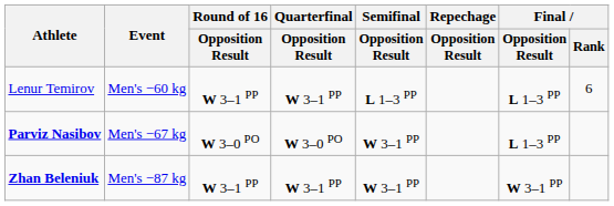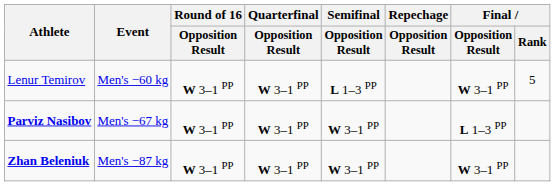 <table class="wikitable" style="font-size:90%">
 <tr>
 <th rowspan=2>Athlete</th>
 <th rowspan=2>Event</th>
 <th>Round of 16</th>
 <th>Quarterfinal</th>
 <th>Semifinal</th>
 <th>Repechage</th>
 <th colspan=2>Final / </th>
 </tr>
 <tr style="font-size: 95%">
 <th>Opposition<br>Result</th>
 <th>Opposition<br>Result</th>
 <th>Opposition<br>Result</th>
 <th>Opposition<br>Result</th>
 <th>Opposition<br>Result</th>
 <th>Rank</th>
 </tr>
 <tr align=center>
 <td align=left><a href='#'>Lenur Temirov</a></td>
 <td align=left><a href='#'>Men's −60 kg</a></td>
 <td><br><strong>W</strong> 3–1 <sup>PP</sup></td>
 <td><br><strong>W</strong> 3–1 <sup>PP</sup></td>
 <td><br><strong>L</strong> 1–3 <sup>PP</sup></td>
 <td></td>
-<td><br><strong>L</strong> 1–3 <sup>PP</sup></td>
-<td>6</td>
+<td><br><strong>W</strong> 3–1 <sup>PP</sup></td>
+<td>5</td>
 </tr>
 <tr align=center>
 <td align=left><strong><a href='#'>Parviz Nasibov</a></strong></td>
 <td align=left><a href='#'>Men's −67 kg</a></td>
-<td><br><strong>W</strong> 3–0 <sup>PO</sup></td>
-<td><br><strong>W</strong> 3–0 <sup>PO</sup></td>
+<td><br><strong>W</strong> 3–1 <sup>PP</sup></td>
+<td><br><strong>W</strong> 3–1 <sup>PP</sup></td>
 <td><br><strong>W</strong> 3–1 <sup>PP</sup></td>
 <td></td>
 <td><br><strong>L</strong> 1–3 <sup>PP</sup></td>
 <td></td>
 </tr>
 <tr align=center>
 <td align=left><strong><a href='#'>Zhan Beleniuk</a></strong></td>
 <td align=left><a href='#'>Men's −87 kg</a></td>
 <td><br><strong>W</strong> 3–1 <sup>PP</sup></td>
 <td><br><strong>W</strong> 3–1 <sup>PP</sup></td>
 <td><br><strong>W</strong> 3–1 <sup>PP</sup></td>
 <td></td>
 <td><br><strong>W</strong> 3–1 <sup>PP</sup></td>
 <td></td>
 </tr>
 </table>
